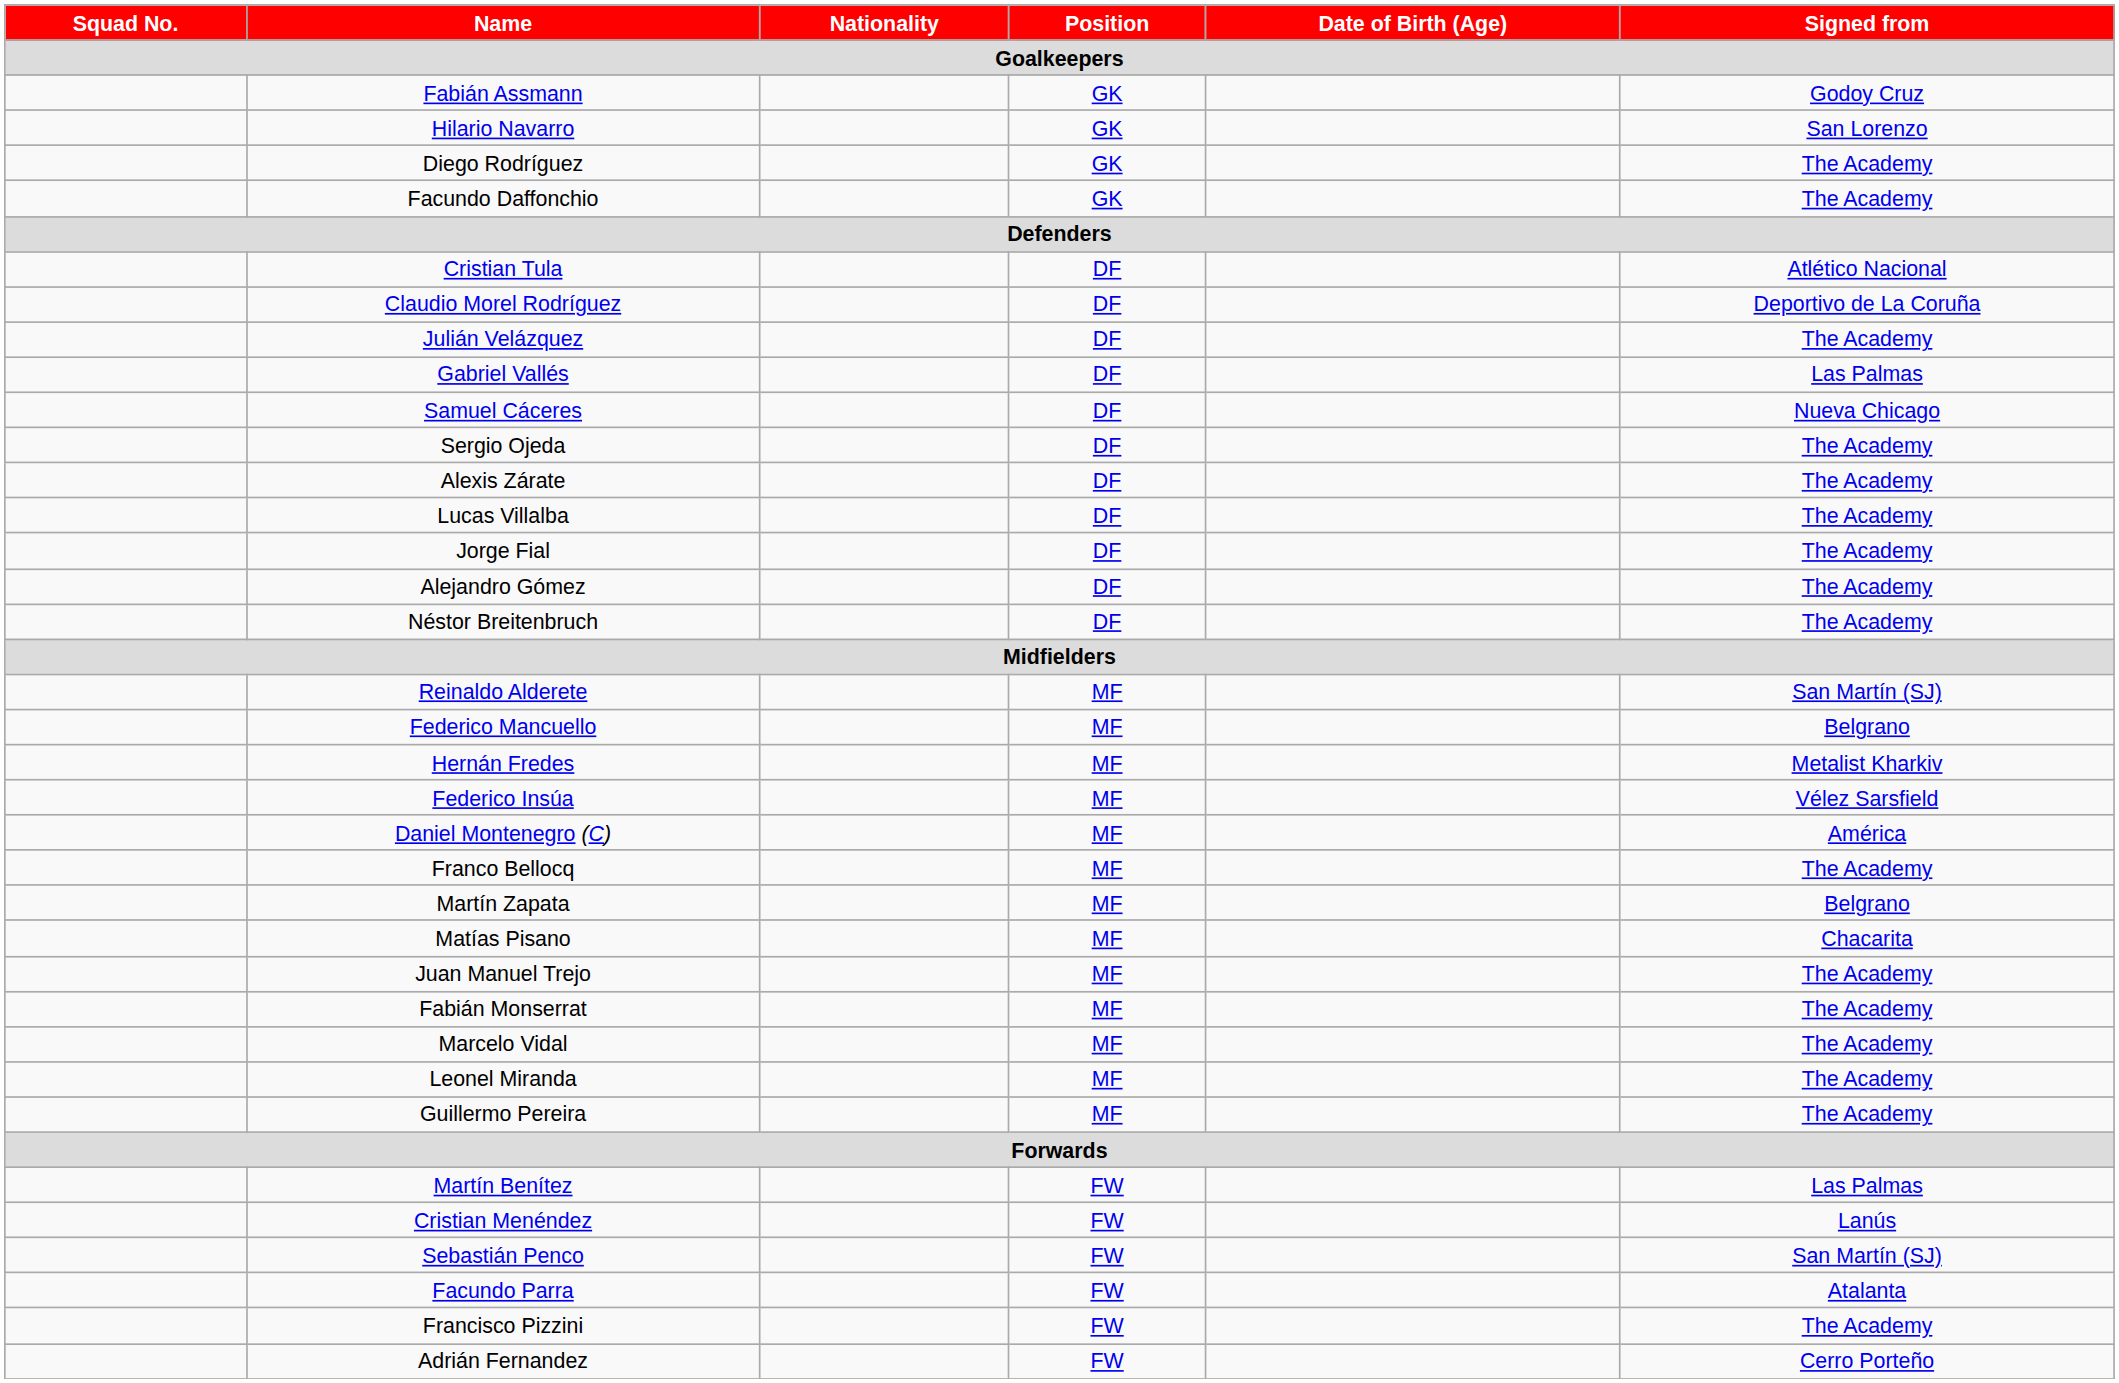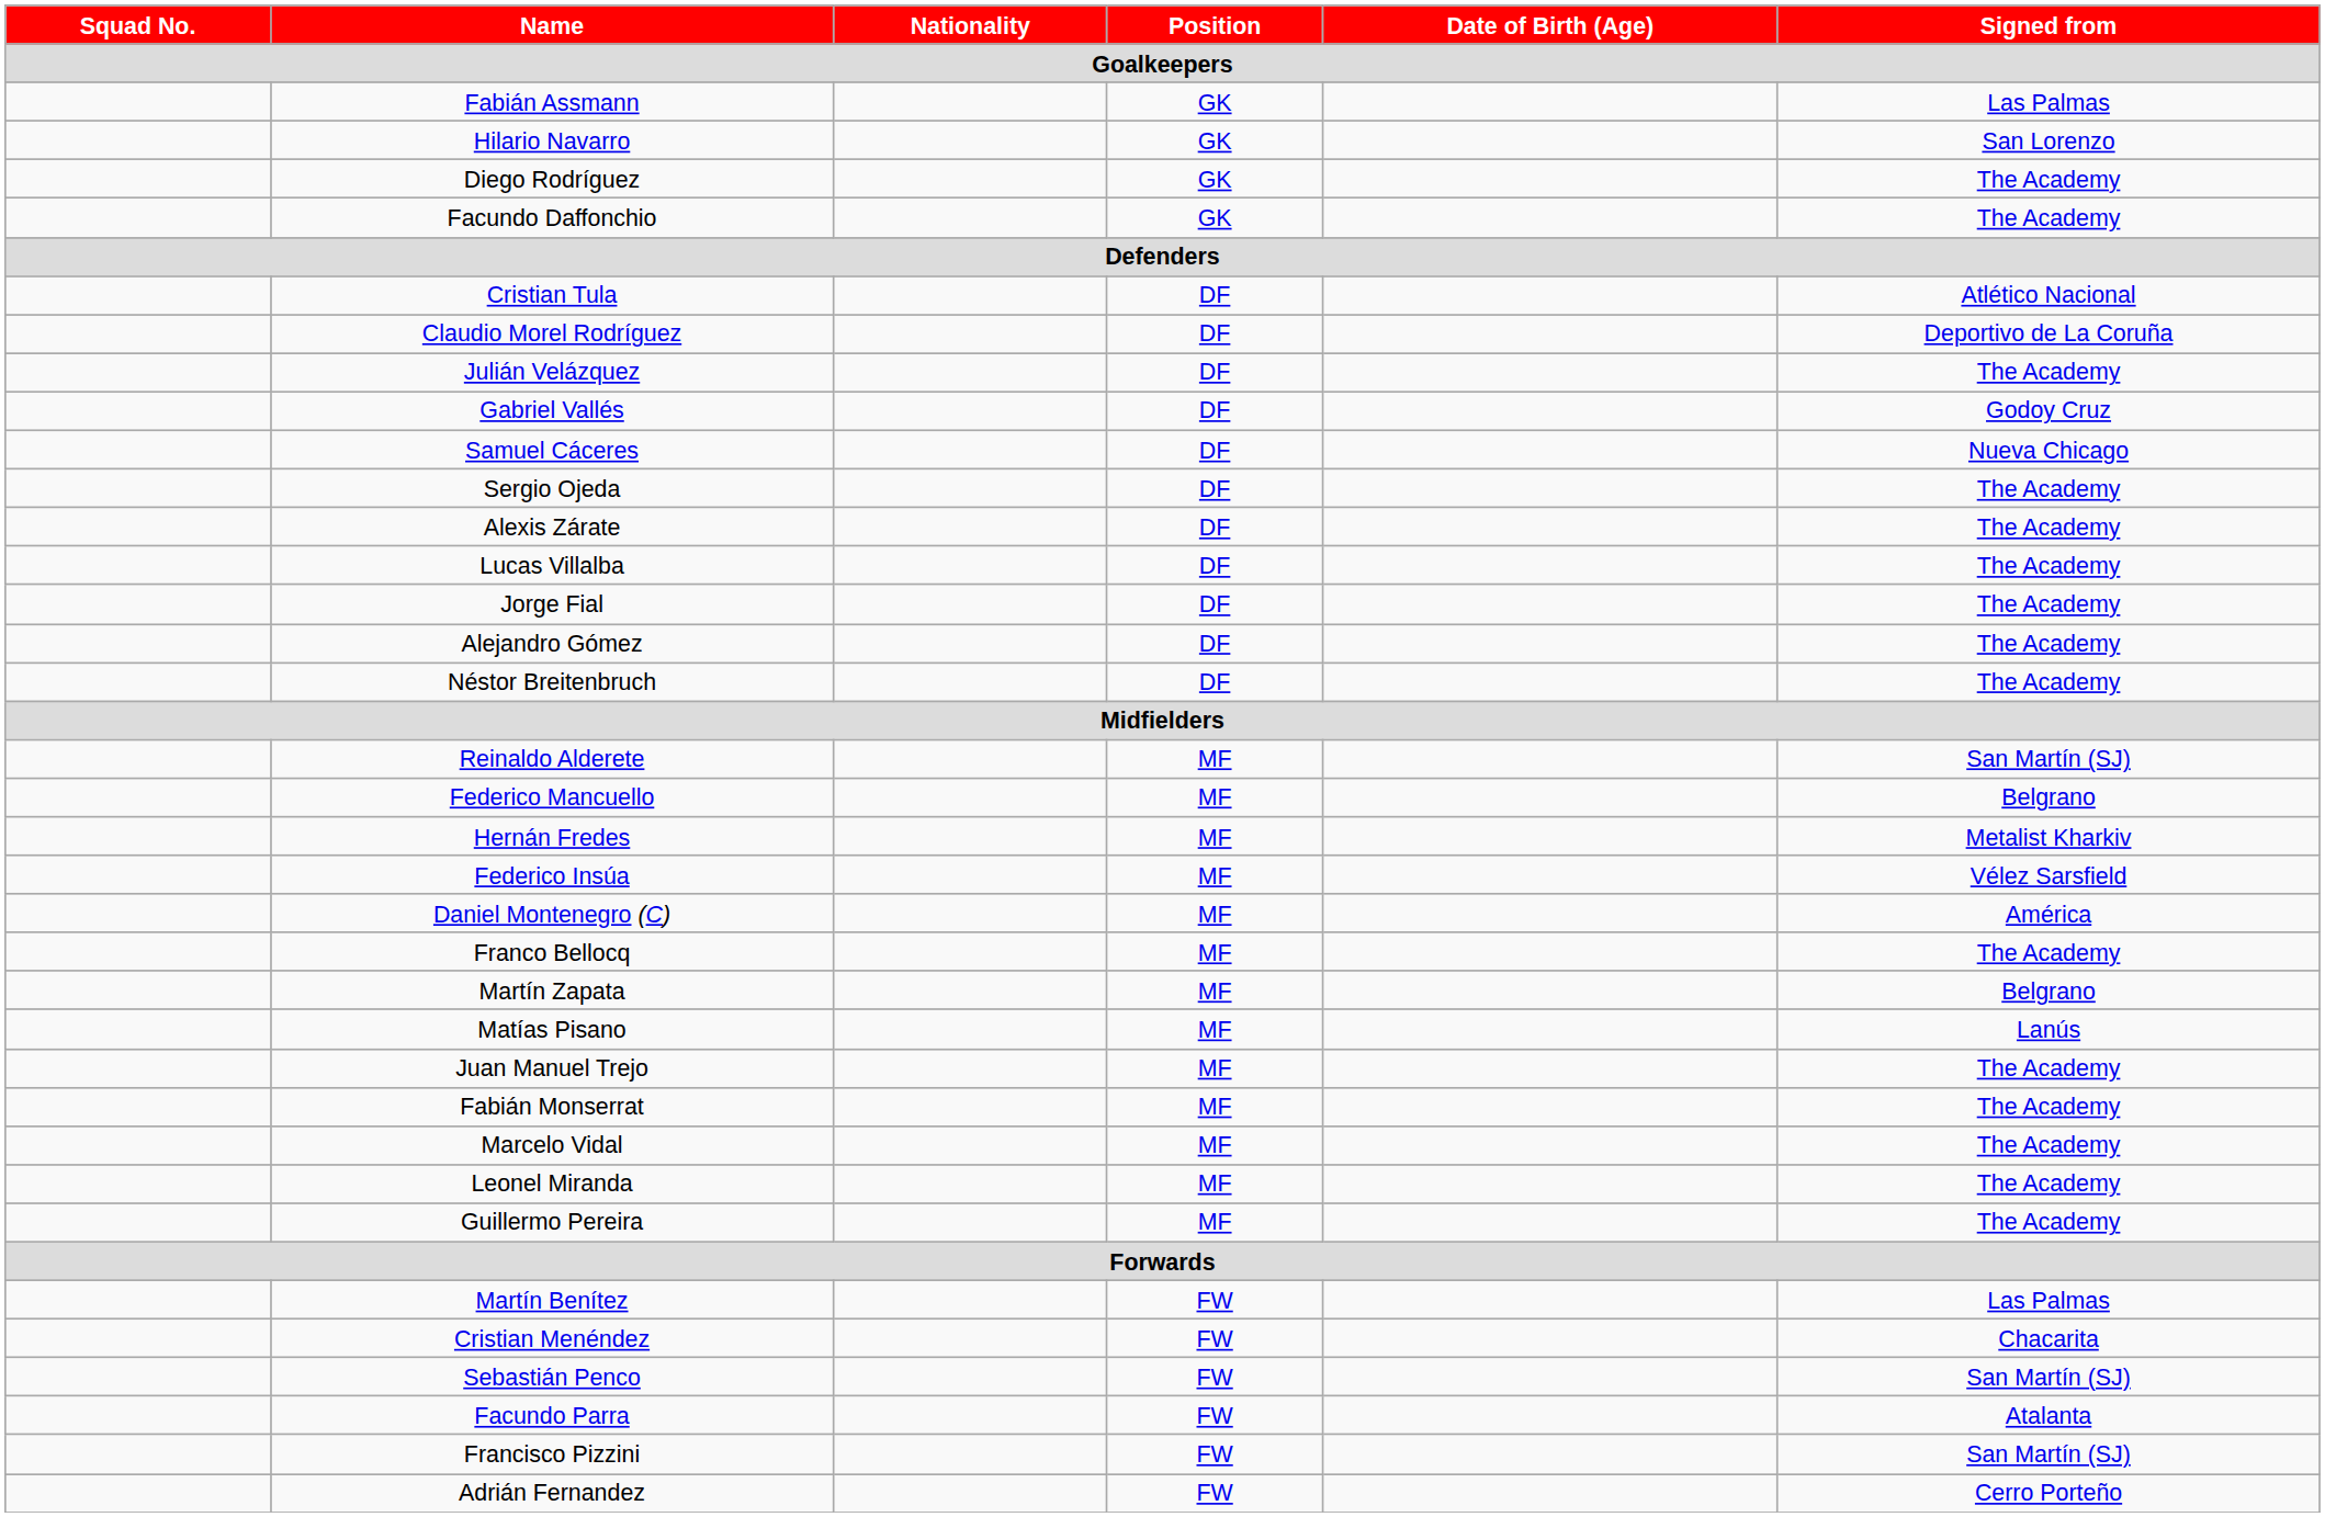 <table class="wikitable" style="text-align:center; font-size:80%; width:100%">
 <tr>
 <th style="background:red; color:white; text-align:center;">Squad No.</th>
 <th style="background:red; color:white; text-align:center;">Name</th>
 <th style="background:red; color:white; text-align:center;">Nationality</th>
 <th style="background:red; color:white; text-align:center;">Position</th>
 <th style="background:red; color:white; text-align:center;">Date of Birth (Age)</th>
 <th style="background:red; color:white; text-align:center;">Signed from</th>
 </tr>
 <tr>
 <th colspan="9"  style="background:#dcdcdc; text-align:center;">Goalkeepers</th>
 </tr>
 <tr>
 <td></td>
 <td><a href='#'>Fabián Assmann</a></td>
 <td></td>
 <td><a href='#'>GK</a></td>
 <td></td>
-<td> <a href='#'>Godoy Cruz</a></td>
+<td> <a href='#'>Las Palmas</a></td>
 </tr>
 <tr>
 <td></td>
 <td><a href='#'>Hilario Navarro</a></td>
 <td></td>
 <td><a href='#'>GK</a></td>
 <td></td>
 <td> <a href='#'>San Lorenzo</a></td>
 </tr>
 <tr>
 <td></td>
 <td>Diego Rodríguez</td>
 <td></td>
 <td><a href='#'>GK</a></td>
 <td></td>
 <td> <a href='#'>The Academy</a></td>
 </tr>
 <tr>
 <td></td>
 <td>Facundo Daffonchio</td>
 <td></td>
 <td><a href='#'>GK</a></td>
 <td></td>
 <td> <a href='#'>The Academy</a></td>
 </tr>
 <tr>
 <th colspan="9"  style="background:#dcdcdc; text-align:center;">Defenders</th>
 </tr>
 <tr>
 <td></td>
 <td><a href='#'>Cristian Tula</a></td>
 <td></td>
 <td><a href='#'>DF</a></td>
 <td></td>
 <td> <a href='#'>Atlético Nacional</a></td>
 </tr>
 <tr>
 <td></td>
 <td><a href='#'>Claudio Morel Rodríguez</a></td>
 <td></td>
 <td><a href='#'>DF</a></td>
 <td></td>
 <td> <a href='#'>Deportivo de La Coruña</a></td>
 </tr>
 <tr>
 <td></td>
 <td><a href='#'>Julián Velázquez</a></td>
 <td></td>
 <td><a href='#'>DF</a></td>
 <td></td>
 <td> <a href='#'>The Academy</a></td>
 </tr>
 <tr>
 <td></td>
 <td><a href='#'>Gabriel Vallés</a></td>
 <td></td>
 <td><a href='#'>DF</a></td>
 <td></td>
-<td> <a href='#'>Las Palmas</a></td>
+<td> <a href='#'>Godoy Cruz</a></td>
 </tr>
 <tr>
 <td></td>
 <td><a href='#'>Samuel Cáceres</a></td>
 <td></td>
 <td><a href='#'>DF</a></td>
 <td></td>
 <td> <a href='#'>Nueva Chicago</a></td>
 </tr>
 <tr>
 <td></td>
 <td>Sergio Ojeda</td>
 <td></td>
 <td><a href='#'>DF</a></td>
 <td></td>
 <td> <a href='#'>The Academy</a></td>
 </tr>
 <tr>
 <td></td>
 <td>Alexis Zárate</td>
 <td></td>
 <td><a href='#'>DF</a></td>
 <td></td>
 <td> <a href='#'>The Academy</a></td>
 </tr>
 <tr>
 <td></td>
 <td>Lucas Villalba</td>
 <td></td>
 <td><a href='#'>DF</a></td>
 <td></td>
 <td> <a href='#'>The Academy</a></td>
 </tr>
 <tr>
 <td></td>
 <td>Jorge Fial</td>
 <td></td>
 <td><a href='#'>DF</a></td>
 <td></td>
 <td> <a href='#'>The Academy</a></td>
 </tr>
 <tr>
 <td></td>
 <td>Alejandro Gómez</td>
 <td></td>
 <td><a href='#'>DF</a></td>
 <td></td>
 <td> <a href='#'>The Academy</a></td>
 </tr>
 <tr>
 <td></td>
 <td>Néstor Breitenbruch</td>
 <td></td>
 <td><a href='#'>DF</a></td>
 <td></td>
 <td> <a href='#'>The Academy</a></td>
 </tr>
 <tr>
 <th colspan="9"  style="background:#dcdcdc; text-align:center;">Midfielders</th>
 </tr>
 <tr>
 <td></td>
 <td><a href='#'>Reinaldo Alderete</a></td>
 <td></td>
 <td><a href='#'>MF</a></td>
 <td></td>
 <td> <a href='#'>San Martín (SJ)</a></td>
 </tr>
 <tr>
 <td></td>
 <td><a href='#'>Federico Mancuello</a></td>
 <td></td>
 <td><a href='#'>MF</a></td>
 <td></td>
 <td> <a href='#'>Belgrano</a></td>
 </tr>
 <tr>
 <td></td>
 <td><a href='#'>Hernán Fredes</a></td>
 <td></td>
 <td><a href='#'>MF</a></td>
 <td></td>
 <td> <a href='#'>Metalist Kharkiv</a></td>
 </tr>
 <tr>
 <td></td>
 <td><a href='#'>Federico Insúa</a></td>
 <td></td>
 <td><a href='#'>MF</a></td>
 <td></td>
 <td> <a href='#'>Vélez Sarsfield</a></td>
 </tr>
 <tr>
 <td></td>
 <td><a href='#'>Daniel Montenegro</a>  <em>(<a href='#'>C</a>)</em></td>
 <td></td>
 <td><a href='#'>MF</a></td>
 <td></td>
 <td> <a href='#'>América</a></td>
 </tr>
 <tr>
 <td></td>
 <td>Franco Bellocq</td>
 <td></td>
 <td><a href='#'>MF</a></td>
 <td></td>
 <td> <a href='#'>The Academy</a></td>
 </tr>
 <tr>
 <td></td>
 <td>Martín Zapata</td>
 <td></td>
 <td><a href='#'>MF</a></td>
 <td></td>
 <td> <a href='#'>Belgrano</a></td>
 </tr>
 <tr>
 <td></td>
 <td>Matías Pisano</td>
 <td></td>
 <td><a href='#'>MF</a></td>
 <td></td>
-<td> <a href='#'>Chacarita</a></td>
+<td> <a href='#'>Lanús</a></td>
 </tr>
 <tr>
 <td></td>
 <td>Juan Manuel Trejo</td>
 <td></td>
 <td><a href='#'>MF</a></td>
 <td></td>
 <td> <a href='#'>The Academy</a></td>
 </tr>
 <tr>
 <td></td>
 <td>Fabián Monserrat</td>
 <td></td>
 <td><a href='#'>MF</a></td>
 <td></td>
 <td> <a href='#'>The Academy</a></td>
 </tr>
 <tr>
 <td></td>
 <td>Marcelo Vidal</td>
 <td></td>
 <td><a href='#'>MF</a></td>
 <td></td>
 <td> <a href='#'>The Academy</a></td>
 </tr>
 <tr>
 <td></td>
 <td>Leonel Miranda</td>
 <td></td>
 <td><a href='#'>MF</a></td>
 <td></td>
 <td> <a href='#'>The Academy</a></td>
 </tr>
 <tr>
 <td></td>
 <td>Guillermo Pereira</td>
 <td></td>
 <td><a href='#'>MF</a></td>
 <td></td>
 <td> <a href='#'>The Academy</a></td>
 </tr>
 <tr>
 <th colspan="9"  style="background:#dcdcdc; text-align:center;">Forwards</th>
 </tr>
 <tr>
 <td></td>
 <td><a href='#'>Martín Benítez</a></td>
 <td></td>
 <td><a href='#'>FW</a></td>
 <td></td>
 <td> <a href='#'>Las Palmas</a></td>
 </tr>
 <tr>
 <td></td>
 <td><a href='#'>Cristian Menéndez</a></td>
 <td></td>
 <td><a href='#'>FW</a></td>
 <td></td>
-<td> <a href='#'>Lanús</a></td>
+<td> <a href='#'>Chacarita</a></td>
 </tr>
 <tr>
 <td></td>
 <td><a href='#'>Sebastián Penco</a></td>
 <td></td>
 <td><a href='#'>FW</a></td>
 <td></td>
 <td> <a href='#'>San Martín (SJ)</a></td>
 </tr>
 <tr>
 <td></td>
 <td><a href='#'>Facundo Parra</a></td>
 <td></td>
 <td><a href='#'>FW</a></td>
 <td></td>
 <td> <a href='#'>Atalanta</a></td>
 </tr>
 <tr>
 <td></td>
 <td>Francisco Pizzini</td>
 <td></td>
 <td><a href='#'>FW</a></td>
 <td></td>
-<td> <a href='#'>The Academy</a></td>
+<td> <a href='#'>San Martín (SJ)</a></td>
 </tr>
 <tr>
 <td></td>
 <td>Adrián Fernandez</td>
 <td></td>
 <td><a href='#'>FW</a></td>
 <td></td>
 <td> <a href='#'>Cerro Porteño</a></td>
 </tr>
 <tr>
 </tr>
 </table>
